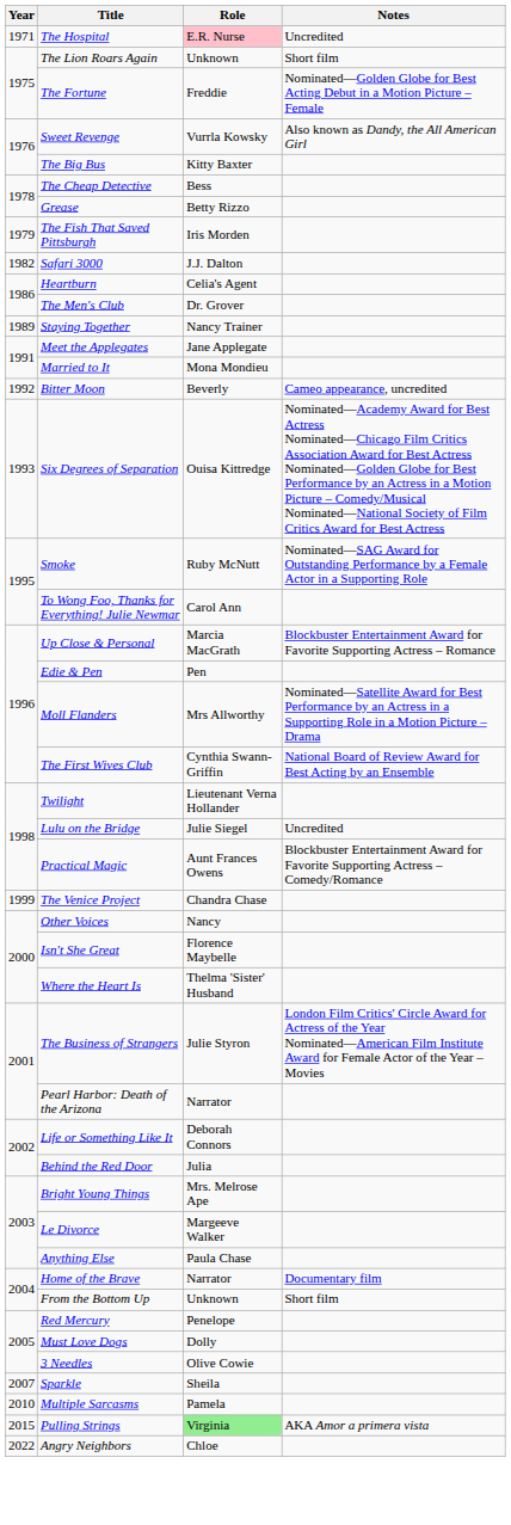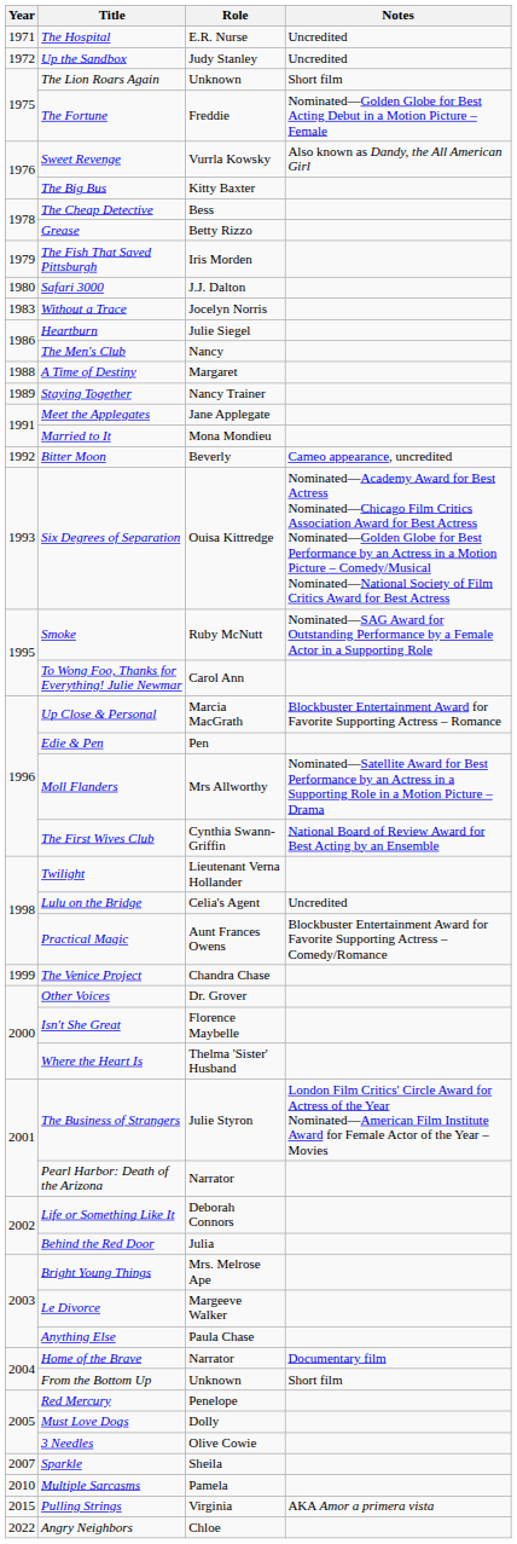 <table class="wikitable sortable">
 <tr>
 <th width=4%>Year</th>
 <th width=30%>Title</th>
 <th width=20%>Role</th>
 <th width=46%>Notes</th>
 </tr>
 <tr>
 <td>1971</td>
 <td><em><a href='#'>The Hospital</a></em></td>
-<td style="background: pink;">E.R. Nurse</td>
+<td>E.R. Nurse</td>
+<td>Uncredited</td>
+</tr>
+<tr>
+<td>1972</td>
+<td><em><a href='#'>Up the Sandbox</a></em></td>
+<td>Judy Stanley</td>
 <td>Uncredited</td>
 </tr>
 <tr>
 <td rowspan=2>1975</td>
 <td><em>The Lion Roars Again</em></td>
 <td>Unknown</td>
 <td>Short film</td>
 </tr>
 <tr>
 <td><em><a href='#'>The Fortune</a></em></td>
 <td>Freddie</td>
 <td>Nominated—<a href='#'>Golden Globe for Best Acting Debut in a Motion Picture – Female</a></td>
 </tr>
 <tr>
 <td rowspan=2>1976</td>
 <td><em><a href='#'>Sweet Revenge</a></em></td>
 <td>Vurrla Kowsky</td>
 <td>Also known as <em>Dandy, the All American Girl</em></td>
 </tr>
 <tr>
 <td><em><a href='#'>The Big Bus</a></em></td>
 <td>Kitty Baxter</td>
 <td></td>
 </tr>
 <tr>
 <td rowspan=2>1978</td>
 <td><em><a href='#'>The Cheap Detective</a></em></td>
 <td>Bess</td>
 <td></td>
 </tr>
 <tr>
 <td><em><a href='#'>Grease</a></em></td>
 <td>Betty Rizzo</td>
 <td></td>
 </tr>
 <tr>
 <td>1979</td>
 <td><em><a href='#'>The Fish That Saved Pittsburgh</a></em></td>
 <td>Iris Morden</td>
 <td></td>
 </tr>
 <tr>
-<td>1982</td>
+<td>1980</td>
 <td><em><a href='#'>Safari 3000</a></em></td>
 <td>J.J. Dalton</td>
 <td></td>
 </tr>
 <tr>
+<td>1983</td>
+<td><em><a href='#'>Without a Trace</a></em></td>
+<td>Jocelyn Norris</td>
+<td></td>
+</tr>
+<tr>
 <td rowspan=2>1986</td>
 <td><em><a href='#'>Heartburn</a></em></td>
-<td>Celia's Agent</td>
+<td>Julie Siegel</td>
 <td></td>
 </tr>
 <tr>
 <td><em><a href='#'>The Men's Club</a></em></td>
-<td>Dr. Grover</td>
+<td>Nancy</td>
+<td></td>
+</tr>
+<tr>
+<td>1988</td>
+<td><em><a href='#'>A Time of Destiny</a></em></td>
+<td>Margaret</td>
 <td></td>
 </tr>
 <tr>
 <td>1989</td>
 <td><em><a href='#'>Staying Together</a></em></td>
 <td>Nancy Trainer</td>
 <td></td>
 </tr>
 <tr>
 <td rowspan=2>1991</td>
 <td><em><a href='#'>Meet the Applegates</a></em></td>
 <td>Jane Applegate</td>
 <td></td>
 </tr>
 <tr>
 <td><em><a href='#'>Married to It</a></em></td>
 <td>Mona Mondieu</td>
 <td></td>
 </tr>
 <tr>
 <td>1992</td>
 <td><em><a href='#'>Bitter Moon</a></em></td>
 <td>Beverly</td>
 <td><a href='#'>Cameo appearance</a>, uncredited</td>
 </tr>
 <tr>
 <td>1993</td>
 <td><em><a href='#'>Six Degrees of Separation</a></em></td>
 <td>Ouisa Kittredge</td>
 <td>Nominated—<a href='#'>Academy Award for Best Actress</a> <br>Nominated—<a href='#'>Chicago Film Critics Association Award for Best Actress</a> <br>Nominated—<a href='#'>Golden Globe for Best Performance by an Actress in a Motion Picture – Comedy/Musical</a> <br>Nominated—<a href='#'>National Society of Film Critics Award for Best Actress</a></td>
 </tr>
 <tr>
 <td rowspan=2>1995</td>
 <td><em><a href='#'>Smoke</a></em></td>
 <td>Ruby McNutt</td>
 <td>Nominated—<a href='#'>SAG Award for Outstanding Performance by a Female Actor in a Supporting Role</a></td>
 </tr>
 <tr>
 <td><em><a href='#'>To Wong Foo, Thanks for Everything! Julie Newmar</a></em></td>
 <td>Carol Ann</td>
 <td></td>
 </tr>
 <tr>
 <td rowspan=4>1996</td>
 <td><em><a href='#'>Up Close & Personal</a></em></td>
 <td>Marcia MacGrath</td>
 <td><a href='#'>Blockbuster Entertainment Award</a> for Favorite Supporting Actress – Romance</td>
 </tr>
 <tr>
 <td><em><a href='#'>Edie & Pen</a></em></td>
 <td>Pen</td>
 <td></td>
 </tr>
 <tr>
 <td><em><a href='#'>Moll Flanders</a></em></td>
 <td>Mrs Allworthy</td>
 <td>Nominated—<a href='#'>Satellite Award for Best Performance by an Actress in a Supporting Role in a Motion Picture – Drama</a></td>
 </tr>
 <tr>
 <td><em><a href='#'>The First Wives Club</a></em></td>
 <td>Cynthia Swann-Griffin</td>
 <td><a href='#'>National Board of Review Award for Best Acting by an Ensemble</a></td>
 </tr>
 <tr>
 <td rowspan=3>1998</td>
 <td><em><a href='#'>Twilight</a></em></td>
 <td>Lieutenant Verna Hollander</td>
 <td></td>
 </tr>
 <tr>
 <td><em><a href='#'>Lulu on the Bridge</a></em></td>
-<td>Julie Siegel</td>
+<td>Celia's Agent</td>
 <td>Uncredited</td>
 </tr>
 <tr>
 <td><em><a href='#'>Practical Magic</a></em></td>
 <td>Aunt Frances Owens</td>
 <td>Blockbuster Entertainment Award for Favorite Supporting Actress – Comedy/Romance</td>
 </tr>
 <tr>
 <td>1999</td>
 <td><em><a href='#'>The Venice Project</a></em></td>
 <td>Chandra Chase</td>
 <td></td>
 </tr>
 <tr>
 <td rowspan=3>2000</td>
 <td><em><a href='#'>Other Voices</a></em></td>
-<td>Nancy</td>
+<td>Dr. Grover</td>
 <td></td>
 </tr>
 <tr>
 <td><em><a href='#'>Isn't She Great</a></em></td>
 <td>Florence Maybelle</td>
 <td></td>
 </tr>
 <tr>
 <td><em><a href='#'>Where the Heart Is</a></em></td>
 <td>Thelma 'Sister' Husband</td>
 <td></td>
 </tr>
 <tr>
 <td rowspan=2>2001</td>
 <td><em><a href='#'>The Business of Strangers</a></em></td>
 <td>Julie Styron</td>
 <td><a href='#'>London Film Critics' Circle Award for Actress of the Year</a> <br>Nominated—<a href='#'>American Film Institute Award</a> for Female Actor of the Year – Movies</td>
 </tr>
 <tr>
 <td><em>Pearl Harbor: Death of the Arizona</em></td>
 <td>Narrator</td>
 <td></td>
 </tr>
 <tr>
 <td rowspan=2>2002</td>
 <td><em><a href='#'>Life or Something Like It</a></em></td>
 <td>Deborah Connors</td>
 <td></td>
 </tr>
 <tr>
 <td><em><a href='#'>Behind the Red Door</a></em></td>
 <td>Julia</td>
 <td></td>
 </tr>
 <tr>
 <td rowspan=3>2003</td>
 <td><em><a href='#'>Bright Young Things</a></em></td>
 <td>Mrs. Melrose Ape</td>
 <td></td>
 </tr>
 <tr>
 <td><em><a href='#'>Le Divorce</a></em></td>
 <td>Margeeve Walker</td>
 <td></td>
 </tr>
 <tr>
 <td><em><a href='#'>Anything Else</a></em></td>
 <td>Paula Chase</td>
 <td></td>
 </tr>
 <tr>
 <td rowspan=2>2004</td>
 <td><em><a href='#'>Home of the Brave</a></em></td>
 <td>Narrator</td>
 <td><a href='#'>Documentary film</a></td>
 </tr>
 <tr>
 <td><em>From the Bottom Up</em></td>
 <td>Unknown</td>
 <td>Short film</td>
 </tr>
 <tr>
 <td rowspan=3>2005</td>
 <td><em><a href='#'>Red Mercury</a></em></td>
 <td>Penelope</td>
 <td></td>
 </tr>
 <tr>
 <td><em><a href='#'>Must Love Dogs</a></em></td>
 <td>Dolly</td>
 <td></td>
 </tr>
 <tr>
 <td><em><a href='#'>3 Needles</a></em></td>
 <td>Olive Cowie</td>
 <td></td>
 </tr>
 <tr>
 <td>2007</td>
 <td><em><a href='#'>Sparkle</a></em></td>
 <td>Sheila</td>
 <td></td>
 </tr>
 <tr>
 <td>2010</td>
 <td><em><a href='#'>Multiple Sarcasms</a></em></td>
 <td>Pamela</td>
 <td></td>
 </tr>
 <tr>
 <td>2015</td>
 <td><em><a href='#'>Pulling Strings</a></em></td>
-<td style="background: lightgreen;">Virginia</td>
+<td>Virginia</td>
 <td>AKA <em>Amor a primera vista</em></td>
 </tr>
 <tr>
 <td>2022</td>
 <td><em>Angry Neighbors</em></td>
 <td>Chloe</td>
 <td></td>
 </tr>
 </table>
